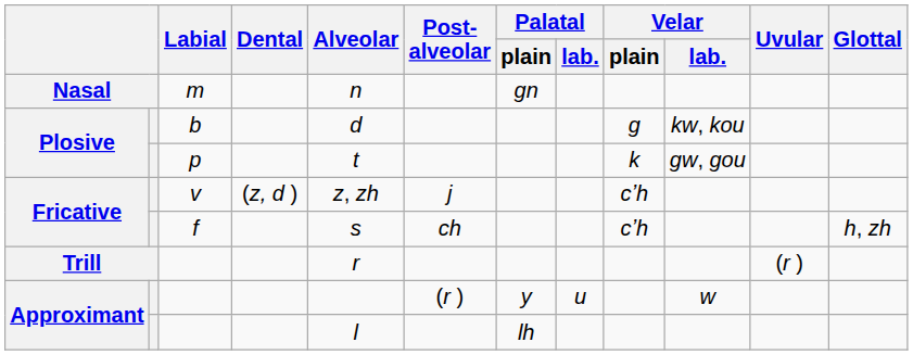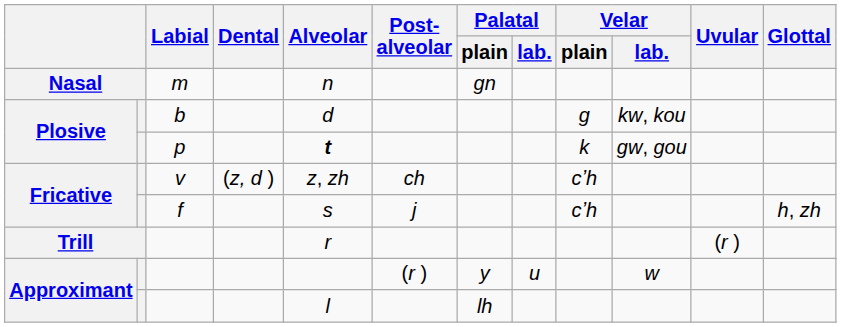 <table class="wikitable" style="text-align: center;">
 <tr>
 <th rowspan="2" colspan="2"></th>
 <th rowspan="2"><a href='#'>Labial</a></th>
 <th rowspan="2"><a href='#'>Dental</a></th>
 <th rowspan="2"><a href='#'>Alveolar</a></th>
 <th rowspan="2"><a href='#'>Post-<br>alveolar</a></th>
 <th colspan="2"><a href='#'>Palatal</a></th>
 <th colspan="2"><a href='#'>Velar</a></th>
 <th rowspan="2"><a href='#'>Uvular</a></th>
 <th rowspan="2"><a href='#'>Glottal</a></th>
 </tr>
 <tr>
 <th>plain</th>
 <th><a href='#'>lab.</a></th>
 <th>plain</th>
 <th><a href='#'>lab.</a></th>
 </tr>
 <tr>
 <th colspan="2"><a href='#'>Nasal</a></th>
 <td><em>m</em> </td>
 <td></td>
 <td><em>n</em> </td>
 <td></td>
 <td><em>gn</em> </td>
 <td></td>
 <td></td>
 <td></td>
 <td></td>
 <td></td>
 </tr>
 <tr>
 <th rowspan="2"><a href='#'>Plosive</a></th>
 <th></th>
 <td><em>b</em> </td>
 <td></td>
 <td><em>d</em> </td>
 <td></td>
 <td></td>
 <td></td>
 <td><em>g</em> </td>
 <td><em>kw</em>, <em>kou</em> </td>
 <td></td>
 <td></td>
 </tr>
 <tr>
 <th></th>
 <td><em>p</em> </td>
 <td></td>
-<td><em>t</em> </td>
+<td><strong><em>t</em> </strong></td>
 <td></td>
 <td></td>
 <td></td>
 <td><em>k</em> </td>
 <td><em>gw</em>, <em>gou</em> </td>
 <td></td>
 <td></td>
 </tr>
 <tr>
 <th rowspan="2"><a href='#'>Fricative</a></th>
 <th></th>
 <td><em>v</em> </td>
 <td>(<em>z, d</em> )</td>
 <td><em>z</em>, <em>zh</em> </td>
-<td><em>j</em> </td>
+<td><em>ch</em> </td>
 <td></td>
 <td></td>
 <td><em>cʼh</em> </td>
 <td></td>
 <td></td>
 <td></td>
 </tr>
 <tr>
 <th></th>
 <td><em>f</em> </td>
 <td></td>
 <td><em>s</em> </td>
-<td><em>ch</em> </td>
+<td><em>j</em> </td>
 <td></td>
 <td></td>
 <td><em>cʼh</em> </td>
 <td></td>
 <td></td>
 <td><em>h</em>, <em>zh</em> </td>
 </tr>
 <tr>
 <th colspan="2"><a href='#'>Trill</a></th>
 <td></td>
 <td></td>
 <td><em>r</em> </td>
 <td></td>
 <td></td>
 <td></td>
 <td></td>
 <td></td>
 <td>(<em>r</em> )</td>
 <td></td>
 </tr>
 <tr>
 <th rowspan="2"><a href='#'>Approximant</a></th>
 <th></th>
 <td></td>
 <td></td>
 <td></td>
 <td>(<em>r</em> )</td>
 <td><em>y</em> </td>
 <td><em>u</em> </td>
 <td></td>
 <td><em>w</em> </td>
 <td></td>
 <td></td>
 </tr>
 <tr>
 <th></th>
 <td></td>
 <td></td>
 <td><em>l</em> </td>
 <td></td>
 <td><em>lh</em> </td>
 <td></td>
 <td></td>
 <td></td>
 <td></td>
 <td></td>
 </tr>
 </table>
